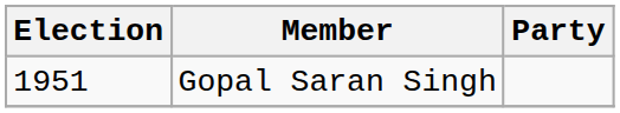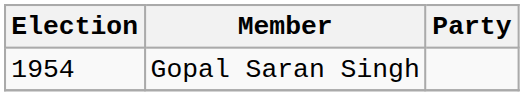 <table class="wikitable sortable">
 <tr>
 <th>Election</th>
 <th>Member</th>
 <th colspan=2>Party</th>
 </tr>
 <tr>
-<td>1951</td>
+<td>1954</td>
 <td>Gopal Saran Singh</td>
 <td></td>
 </tr>
 <tr>
 </tr>
 </table>
